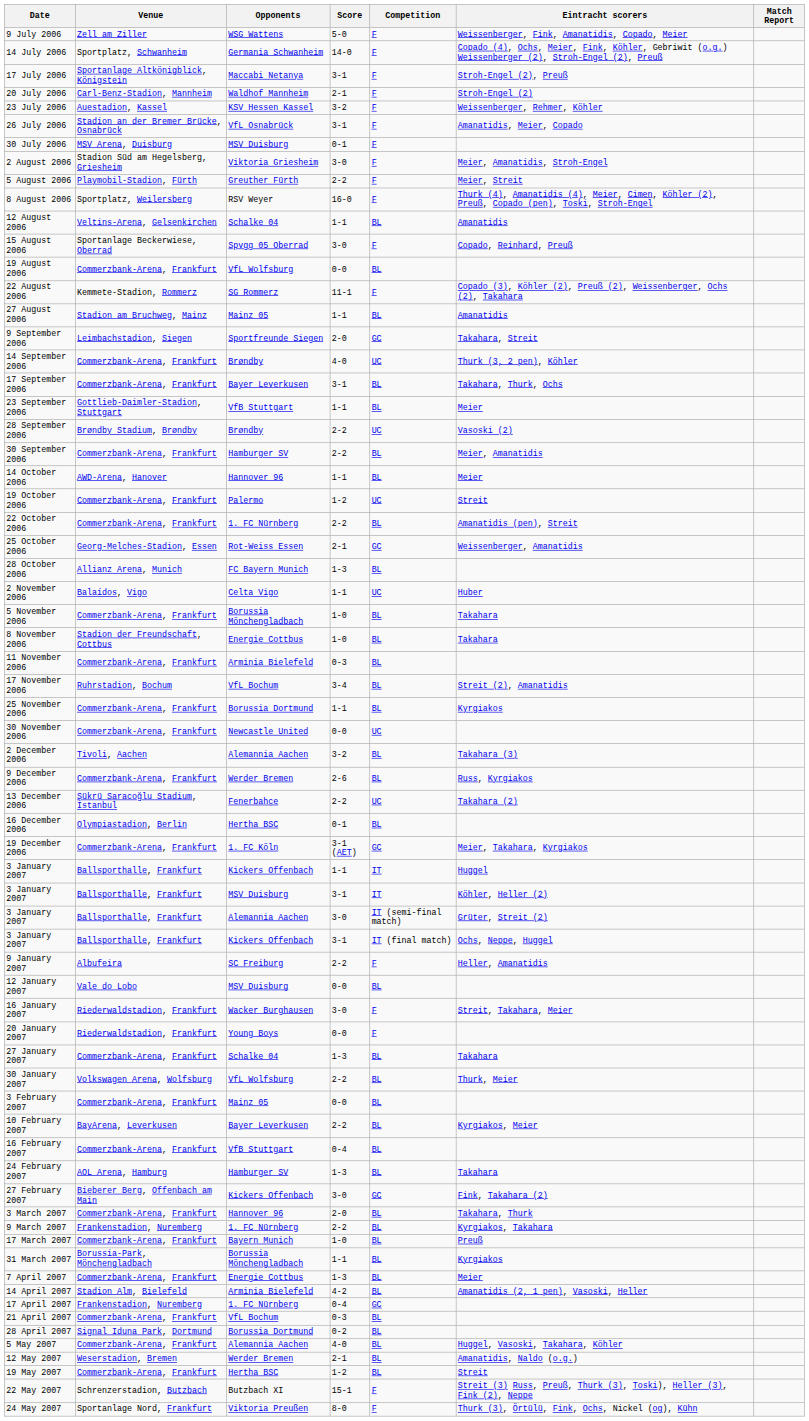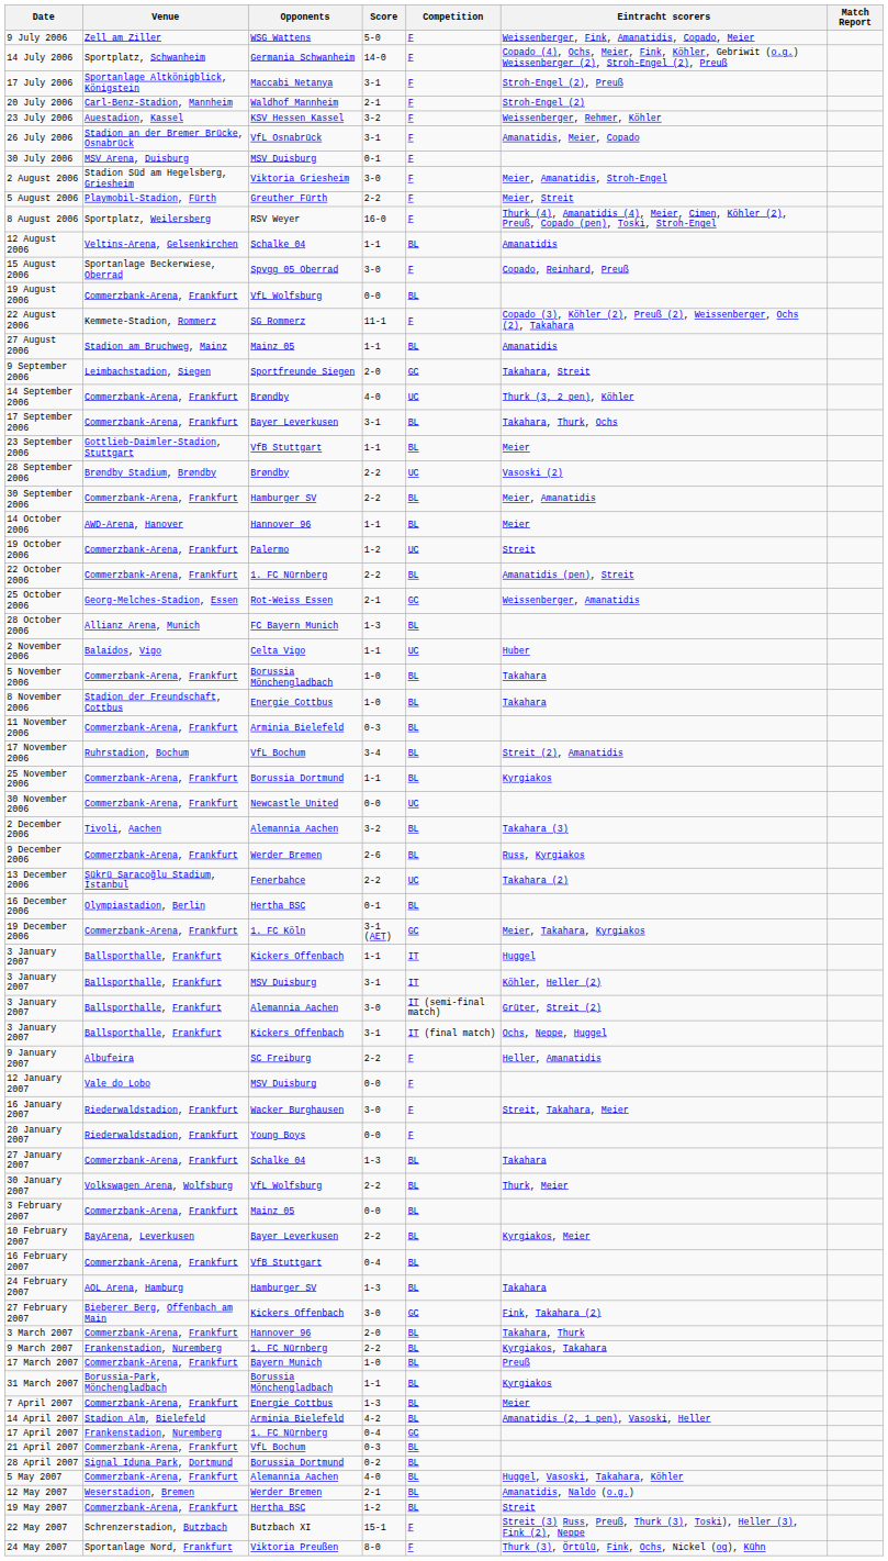 <table class="wikitable">
 <tr>
 <th>Date</th>
 <th>Venue</th>
 <th>Opponents</th>
 <th>Score</th>
 <th>Competition</th>
 <th>Eintracht scorers</th>
 <th>Match Report</th>
 </tr>
 <tr>
 <td>9 July 2006</td>
 <td><a href='#'>Zell am Ziller</a></td>
 <td><a href='#'>WSG Wattens</a></td>
 <td>5-0</td>
 <td><a href='#'>F</a></td>
 <td><a href='#'>Weissenberger</a>, <a href='#'>Fink</a>, <a href='#'>Amanatidis</a>, <a href='#'>Copado</a>, <a href='#'>Meier</a></td>
 <td></td>
 </tr>
 <tr>
 <td>14 July 2006</td>
 <td>Sportplatz, <a href='#'>Schwanheim</a></td>
 <td><a href='#'>Germania Schwanheim</a></td>
 <td>14-0</td>
 <td><a href='#'>F</a></td>
 <td><a href='#'>Copado (4)</a>, <a href='#'>Ochs</a>, <a href='#'>Meier</a>, <a href='#'>Fink</a>, <a href='#'>Köhler</a>, Gebriwit (<a href='#'>o.g.</a>) <a href='#'>Weissenberger (2)</a>, <a href='#'>Stroh-Engel (2)</a>, <a href='#'>Preuß</a></td>
 <td></td>
 </tr>
 <tr>
 <td>17 July 2006</td>
 <td><a href='#'>Sportanlage Altkönigblick</a>, <a href='#'>Königstein</a></td>
 <td><a href='#'>Maccabi Netanya</a></td>
 <td>3-1</td>
 <td><a href='#'>F</a></td>
 <td><a href='#'>Stroh-Engel (2)</a>, <a href='#'>Preuß</a></td>
 <td></td>
 </tr>
 <tr>
 <td>20 July 2006</td>
 <td><a href='#'>Carl-Benz-Stadion</a>,  <a href='#'>Mannheim</a></td>
 <td><a href='#'>Waldhof Mannheim</a></td>
 <td>2-1</td>
 <td><a href='#'>F</a></td>
 <td><a href='#'>Stroh-Engel (2)</a></td>
 <td></td>
 </tr>
 <tr>
 <td>23 July 2006</td>
 <td><a href='#'>Auestadion</a>, <a href='#'>Kassel</a></td>
 <td><a href='#'>KSV Hessen Kassel</a></td>
 <td>3-2</td>
 <td><a href='#'>F</a></td>
 <td><a href='#'>Weissenberger</a>, <a href='#'>Rehmer</a>, <a href='#'>Köhler</a></td>
 <td></td>
 </tr>
 <tr>
 <td>26 July 2006</td>
 <td><a href='#'>Stadion an der Bremer Brücke</a>, <a href='#'>Osnabrück</a></td>
 <td><a href='#'>VfL Osnabrück</a></td>
 <td>3-1</td>
 <td><a href='#'>F</a></td>
 <td><a href='#'>Amanatidis</a>, <a href='#'>Meier</a>, <a href='#'>Copado</a></td>
 <td></td>
 </tr>
 <tr>
 <td>30 July 2006</td>
 <td><a href='#'>MSV Arena</a>, <a href='#'>Duisburg</a></td>
 <td><a href='#'>MSV Duisburg</a></td>
 <td>0-1</td>
 <td><a href='#'>F</a></td>
 <td></td>
 <td></td>
 </tr>
 <tr>
 <td>2 August 2006</td>
 <td>Stadion Süd am Hegelsberg, <a href='#'>Griesheim</a></td>
 <td><a href='#'>Viktoria Griesheim</a></td>
 <td>3-0</td>
 <td><a href='#'>F</a></td>
 <td><a href='#'>Meier</a>, <a href='#'>Amanatidis</a>, <a href='#'>Stroh-Engel</a></td>
 <td></td>
 </tr>
 <tr>
 <td>5 August 2006</td>
 <td><a href='#'>Playmobil-Stadion</a>, <a href='#'>Fürth</a></td>
 <td><a href='#'>Greuther Fürth</a></td>
 <td>2-2</td>
 <td><a href='#'>F</a></td>
 <td><a href='#'>Meier</a>, <a href='#'>Streit</a></td>
 <td></td>
 </tr>
 <tr>
 <td>8 August 2006</td>
 <td>Sportplatz, <a href='#'>Weilersberg</a></td>
 <td>RSV Weyer</td>
 <td>16-0</td>
 <td><a href='#'>F</a></td>
 <td><a href='#'>Thurk (4)</a>, <a href='#'>Amanatidis (4)</a>,   <a href='#'>Meier</a>, <a href='#'>Cimen</a>, <a href='#'>Köhler (2)</a>, <a href='#'>Preuß</a>, <a href='#'>Copado (pen)</a>, <a href='#'>Toski</a>, <a href='#'>Stroh-Engel</a></td>
 <td></td>
 </tr>
 <tr>
 <td>12 August 2006</td>
 <td><a href='#'>Veltins-Arena</a>,  <a href='#'>Gelsenkirchen</a></td>
 <td><a href='#'>Schalke 04</a></td>
 <td>1-1</td>
 <td><a href='#'>BL</a></td>
 <td><a href='#'>Amanatidis</a></td>
 <td> </td>
 </tr>
 <tr>
 <td>15 August 2006</td>
 <td>Sportanlage Beckerwiese, <a href='#'>Oberrad</a></td>
 <td><a href='#'>Spvgg 05 Oberrad</a></td>
 <td>3-0</td>
 <td><a href='#'>F</a></td>
 <td><a href='#'>Copado</a>, <a href='#'>Reinhard</a>, <a href='#'>Preuß</a></td>
 <td></td>
 </tr>
 <tr>
 <td>19 August 2006</td>
 <td><a href='#'>Commerzbank-Arena</a>,  <a href='#'>Frankfurt</a></td>
 <td><a href='#'>VfL Wolfsburg</a></td>
 <td>0-0</td>
 <td><a href='#'>BL</a></td>
 <td></td>
 <td> </td>
 </tr>
 <tr>
 <td>22 August 2006</td>
 <td>Kemmete-Stadion, <a href='#'>Rommerz</a></td>
 <td><a href='#'>SG Rommerz</a></td>
 <td>11-1</td>
 <td><a href='#'>F</a></td>
 <td><a href='#'>Copado (3)</a>, <a href='#'>Köhler (2)</a>, <a href='#'>Preuß (2)</a>, <a href='#'>Weissenberger</a>, <a href='#'>Ochs (2)</a>, <a href='#'>Takahara</a></td>
 <td></td>
 </tr>
 <tr>
 <td>27 August 2006</td>
 <td><a href='#'>Stadion am Bruchweg</a>,  <a href='#'>Mainz</a></td>
 <td><a href='#'>Mainz 05</a></td>
 <td>1-1</td>
 <td><a href='#'>BL</a></td>
 <td><a href='#'>Amanatidis</a></td>
 <td> </td>
 </tr>
 <tr>
 <td>9 September 2006</td>
 <td><a href='#'>Leimbachstadion</a>,  <a href='#'>Siegen</a></td>
 <td><a href='#'>Sportfreunde Siegen</a></td>
 <td>2-0</td>
 <td><a href='#'>GC</a></td>
 <td><a href='#'>Takahara</a>, <a href='#'>Streit</a></td>
 <td></td>
 </tr>
 <tr>
 <td>14 September 2006</td>
 <td><a href='#'>Commerzbank-Arena</a>,  <a href='#'>Frankfurt</a></td>
 <td><a href='#'>Brøndby</a></td>
 <td>4-0</td>
 <td><a href='#'>UC</a></td>
 <td><a href='#'>Thurk (3, 2 pen)</a>, <a href='#'>Köhler</a></td>
 <td> </td>
 </tr>
 <tr>
 <td>17 September 2006</td>
 <td><a href='#'>Commerzbank-Arena</a>,  <a href='#'>Frankfurt</a></td>
 <td><a href='#'>Bayer Leverkusen</a></td>
 <td>3-1</td>
 <td><a href='#'>BL</a></td>
 <td><a href='#'>Takahara</a>, <a href='#'>Thurk</a>, <a href='#'>Ochs</a></td>
 <td></td>
 </tr>
 <tr>
 <td>23 September 2006</td>
 <td><a href='#'>Gottlieb-Daimler-Stadion</a>,  <a href='#'>Stuttgart</a></td>
 <td><a href='#'>VfB Stuttgart</a></td>
 <td>1-1</td>
 <td><a href='#'>BL</a></td>
 <td><a href='#'>Meier</a></td>
 <td></td>
 </tr>
 <tr>
 <td>28 September 2006</td>
 <td><a href='#'>Brøndby Stadium</a>,  <a href='#'>Brøndby</a></td>
 <td><a href='#'>Brøndby</a></td>
 <td>2-2</td>
 <td><a href='#'>UC</a></td>
 <td><a href='#'>Vasoski (2)</a></td>
 <td> </td>
 </tr>
 <tr>
 <td>30 September 2006</td>
 <td><a href='#'>Commerzbank-Arena</a>,  <a href='#'>Frankfurt</a></td>
 <td><a href='#'>Hamburger SV</a></td>
 <td>2-2</td>
 <td><a href='#'>BL</a></td>
 <td><a href='#'>Meier</a>, <a href='#'>Amanatidis</a></td>
 <td> </td>
 </tr>
 <tr>
 <td>14 October 2006</td>
 <td><a href='#'>AWD-Arena</a>,  <a href='#'>Hanover</a></td>
 <td><a href='#'>Hannover 96</a></td>
 <td>1-1</td>
 <td><a href='#'>BL</a></td>
 <td><a href='#'>Meier</a></td>
 <td> </td>
 </tr>
 <tr>
 <td>19 October 2006</td>
 <td><a href='#'>Commerzbank-Arena</a>,  <a href='#'>Frankfurt</a></td>
 <td><a href='#'>Palermo</a></td>
 <td>1-2</td>
 <td><a href='#'>UC</a></td>
 <td><a href='#'>Streit</a></td>
 <td> </td>
 </tr>
 <tr>
 <td>22 October 2006</td>
 <td><a href='#'>Commerzbank-Arena</a>,  <a href='#'>Frankfurt</a></td>
 <td><a href='#'>1. FC Nürnberg</a></td>
 <td>2-2</td>
 <td><a href='#'>BL</a></td>
 <td><a href='#'>Amanatidis (pen)</a>, <a href='#'>Streit</a></td>
 <td> </td>
 </tr>
 <tr>
 <td>25 October 2006</td>
 <td><a href='#'>Georg-Melches-Stadion</a>,  <a href='#'>Essen</a></td>
 <td><a href='#'>Rot-Weiss Essen</a></td>
 <td>2-1</td>
 <td><a href='#'>GC</a></td>
 <td><a href='#'>Weissenberger</a>, <a href='#'>Amanatidis</a></td>
 <td></td>
 </tr>
 <tr>
 <td>28 October 2006</td>
 <td><a href='#'>Allianz Arena</a>,  <a href='#'>Munich</a></td>
 <td><a href='#'>FC Bayern Munich</a></td>
 <td>1-3</td>
 <td><a href='#'>BL</a></td>
 <td></td>
 <td> </td>
 </tr>
 <tr>
 <td>2 November 2006</td>
 <td><a href='#'>Balaídos</a>, <a href='#'>Vigo</a></td>
 <td><a href='#'>Celta Vigo</a></td>
 <td>1-1</td>
 <td><a href='#'>UC</a></td>
 <td><a href='#'>Huber</a></td>
 <td> </td>
 </tr>
 <tr>
 <td>5 November 2006</td>
 <td><a href='#'>Commerzbank-Arena</a>,  <a href='#'>Frankfurt</a></td>
 <td><a href='#'>Borussia Mönchengladbach</a></td>
 <td>1-0</td>
 <td><a href='#'>BL</a></td>
 <td><a href='#'>Takahara</a></td>
 <td> </td>
 </tr>
 <tr>
 <td>8 November 2006</td>
 <td><a href='#'>Stadion der Freundschaft</a>,  <a href='#'>Cottbus</a></td>
 <td><a href='#'>Energie Cottbus</a></td>
 <td>1-0</td>
 <td><a href='#'>BL</a></td>
 <td><a href='#'>Takahara</a></td>
 <td> </td>
 </tr>
 <tr>
 <td>11 November 2006</td>
 <td><a href='#'>Commerzbank-Arena</a>,  <a href='#'>Frankfurt</a></td>
 <td><a href='#'>Arminia Bielefeld</a></td>
 <td>0-3</td>
 <td><a href='#'>BL</a></td>
 <td></td>
 <td> </td>
 </tr>
 <tr>
 <td>17 November 2006</td>
 <td><a href='#'>Ruhrstadion</a>,  <a href='#'>Bochum</a></td>
 <td><a href='#'>VfL Bochum</a></td>
 <td>3-4</td>
 <td><a href='#'>BL</a></td>
 <td><a href='#'>Streit (2)</a>, <a href='#'>Amanatidis</a></td>
 <td> </td>
 </tr>
 <tr>
 <td>25 November 2006</td>
 <td><a href='#'>Commerzbank-Arena</a>,  <a href='#'>Frankfurt</a></td>
 <td><a href='#'>Borussia Dortmund</a></td>
 <td>1-1</td>
 <td><a href='#'>BL</a></td>
 <td><a href='#'>Kyrgiakos</a></td>
 <td> </td>
 </tr>
 <tr>
 <td>30 November 2006</td>
 <td><a href='#'>Commerzbank-Arena</a>,  <a href='#'>Frankfurt</a></td>
 <td><a href='#'>Newcastle United</a></td>
 <td>0-0</td>
 <td><a href='#'>UC</a></td>
 <td></td>
 <td> </td>
 </tr>
 <tr>
 <td>2 December 2006</td>
 <td><a href='#'>Tivoli</a>,  <a href='#'>Aachen</a></td>
 <td><a href='#'>Alemannia Aachen</a></td>
 <td>3-2</td>
 <td><a href='#'>BL</a></td>
 <td><a href='#'>Takahara (3)</a></td>
 <td> </td>
 </tr>
 <tr>
 <td>9 December 2006</td>
 <td><a href='#'>Commerzbank-Arena</a>,  <a href='#'>Frankfurt</a></td>
 <td><a href='#'>Werder Bremen</a></td>
 <td>2-6</td>
 <td><a href='#'>BL</a></td>
 <td><a href='#'>Russ</a>, <a href='#'>Kyrgiakos</a></td>
 <td> </td>
 </tr>
 <tr>
 <td>13 December 2006</td>
 <td><a href='#'>Şükrü Saracoğlu Stadium</a>, <a href='#'>Istanbul</a></td>
 <td><a href='#'>Fenerbahçe</a></td>
 <td>2-2</td>
 <td><a href='#'>UC</a></td>
 <td><a href='#'>Takahara (2)</a></td>
 <td> </td>
 </tr>
 <tr>
 <td>16 December 2006</td>
 <td><a href='#'>Olympiastadion</a>,  <a href='#'>Berlin</a></td>
 <td><a href='#'>Hertha BSC</a></td>
 <td>0-1</td>
 <td><a href='#'>BL</a></td>
 <td></td>
 <td> </td>
 </tr>
 <tr>
 <td>19 December 2006</td>
 <td><a href='#'>Commerzbank-Arena</a>,  <a href='#'>Frankfurt</a></td>
 <td><a href='#'>1. FC Köln</a></td>
 <td>3-1 (<a href='#'>AET</a>)</td>
 <td><a href='#'>GC</a></td>
 <td><a href='#'>Meier</a>, <a href='#'>Takahara</a>, <a href='#'>Kyrgiakos</a></td>
 <td></td>
 </tr>
 <tr>
 <td>3 January 2007</td>
 <td><a href='#'>Ballsporthalle</a>,  <a href='#'>Frankfurt</a></td>
 <td><a href='#'>Kickers Offenbach</a></td>
 <td>1-1</td>
 <td><a href='#'>IT</a></td>
 <td><a href='#'>Huggel</a></td>
 <td></td>
 </tr>
 <tr>
 <td>3 January 2007</td>
 <td><a href='#'>Ballsporthalle</a>,  <a href='#'>Frankfurt</a></td>
 <td><a href='#'>MSV Duisburg</a></td>
 <td>3-1</td>
 <td><a href='#'>IT</a></td>
 <td><a href='#'>Köhler</a>, <a href='#'>Heller (2)</a></td>
 <td></td>
 </tr>
 <tr>
 <td>3 January 2007</td>
 <td><a href='#'>Ballsporthalle</a>,  <a href='#'>Frankfurt</a></td>
 <td><a href='#'>Alemannia Aachen</a></td>
 <td>3-0</td>
 <td><a href='#'>IT</a> (semi-final match)</td>
 <td><a href='#'>Grüter</a>, <a href='#'>Streit (2)</a></td>
 <td></td>
 </tr>
 <tr>
 <td>3 January 2007</td>
 <td><a href='#'>Ballsporthalle</a>,  <a href='#'>Frankfurt</a></td>
 <td><a href='#'>Kickers Offenbach</a></td>
 <td>3-1</td>
 <td><a href='#'>IT</a> (final match)</td>
 <td><a href='#'>Ochs</a>, <a href='#'>Neppe</a>, <a href='#'>Huggel</a></td>
 <td></td>
 </tr>
 <tr>
 <td>9 January 2007</td>
 <td><a href='#'>Albufeira</a></td>
 <td><a href='#'>SC Freiburg</a></td>
 <td>2-2</td>
 <td><a href='#'>F</a></td>
 <td><a href='#'>Heller</a>, <a href='#'>Amanatidis</a></td>
 <td></td>
 </tr>
 <tr>
 <td>12 January 2007</td>
 <td><a href='#'>Vale do Lobo</a></td>
 <td><a href='#'>MSV Duisburg</a></td>
 <td>0-0</td>
-<td><a href='#'>BL</a></td>
+<td><a href='#'>F</a></td>
 <td></td>
 <td></td>
 </tr>
 <tr>
 <td>16 January 2007</td>
 <td><a href='#'>Riederwaldstadion</a>, <a href='#'>Frankfurt</a></td>
 <td><a href='#'>Wacker Burghausen</a></td>
 <td>3-0</td>
 <td><a href='#'>F</a></td>
 <td><a href='#'>Streit</a>, <a href='#'>Takahara</a>, <a href='#'>Meier</a></td>
 <td></td>
 </tr>
 <tr>
 <td>20 January 2007</td>
 <td><a href='#'>Riederwaldstadion</a>, <a href='#'>Frankfurt</a></td>
 <td><a href='#'>Young Boys</a></td>
 <td>0-0</td>
 <td><a href='#'>F</a></td>
 <td></td>
 <td></td>
 </tr>
 <tr>
 <td>27 January 2007</td>
 <td><a href='#'>Commerzbank-Arena</a>,  <a href='#'>Frankfurt</a></td>
 <td><a href='#'>Schalke 04</a></td>
 <td>1-3</td>
 <td><a href='#'>BL</a></td>
 <td><a href='#'>Takahara</a></td>
 <td> </td>
 </tr>
 <tr>
 <td>30 January 2007</td>
 <td><a href='#'>Volkswagen Arena</a>,  <a href='#'>Wolfsburg</a></td>
 <td><a href='#'>VfL Wolfsburg</a></td>
 <td>2-2</td>
 <td><a href='#'>BL</a></td>
 <td><a href='#'>Thurk</a>, <a href='#'>Meier</a></td>
 <td> </td>
 </tr>
 <tr>
 <td>3 February 2007</td>
 <td><a href='#'>Commerzbank-Arena</a>,  <a href='#'>Frankfurt</a></td>
 <td><a href='#'>Mainz 05</a></td>
 <td>0-0</td>
 <td><a href='#'>BL</a></td>
 <td></td>
 <td> </td>
 </tr>
 <tr>
 <td>10 February 2007</td>
 <td><a href='#'>BayArena</a>,  <a href='#'>Leverkusen</a></td>
 <td><a href='#'>Bayer Leverkusen</a></td>
 <td>2-2</td>
 <td><a href='#'>BL</a></td>
 <td><a href='#'>Kyrgiakos</a>, <a href='#'>Meier</a></td>
 <td> </td>
 </tr>
 <tr>
 <td>16 February 2007</td>
 <td><a href='#'>Commerzbank-Arena</a>,  <a href='#'>Frankfurt</a></td>
 <td><a href='#'>VfB Stuttgart</a></td>
 <td>0-4</td>
 <td><a href='#'>BL</a></td>
 <td></td>
 <td> </td>
 </tr>
 <tr>
 <td>24 February 2007</td>
 <td><a href='#'>AOL Arena</a>,  <a href='#'>Hamburg</a></td>
 <td><a href='#'>Hamburger SV</a></td>
 <td>1-3</td>
 <td><a href='#'>BL</a></td>
 <td><a href='#'>Takahara</a></td>
 <td> </td>
 </tr>
 <tr>
 <td>27 February 2007</td>
 <td><a href='#'>Bieberer Berg</a>, <a href='#'>Offenbach am Main</a></td>
 <td><a href='#'>Kickers Offenbach</a></td>
 <td>3-0</td>
 <td><a href='#'>GC</a></td>
 <td><a href='#'>Fink</a>, <a href='#'>Takahara (2)</a></td>
 <td></td>
 </tr>
 <tr>
 <td>3 March 2007</td>
 <td><a href='#'>Commerzbank-Arena</a>,  <a href='#'>Frankfurt</a></td>
 <td><a href='#'>Hannover 96</a></td>
 <td>2-0</td>
 <td><a href='#'>BL</a></td>
 <td><a href='#'>Takahara</a>, <a href='#'>Thurk</a></td>
 <td> </td>
 </tr>
 <tr>
 <td>9 March 2007</td>
 <td><a href='#'>Frankenstadion</a>,  <a href='#'>Nuremberg</a></td>
 <td><a href='#'>1. FC Nürnberg</a></td>
 <td>2-2</td>
 <td><a href='#'>BL</a></td>
 <td><a href='#'>Kyrgiakos</a>, <a href='#'>Takahara</a></td>
 <td> </td>
 </tr>
 <tr>
 <td>17 March 2007</td>
 <td><a href='#'>Commerzbank-Arena</a>,  <a href='#'>Frankfurt</a></td>
 <td><a href='#'>Bayern Munich</a></td>
 <td>1-0</td>
 <td><a href='#'>BL</a></td>
 <td><a href='#'>Preuß</a></td>
 <td> </td>
 </tr>
 <tr>
 <td>31 March 2007</td>
 <td><a href='#'>Borussia-Park</a>,  <a href='#'>Mönchengladbach</a></td>
 <td><a href='#'>Borussia Mönchengladbach</a></td>
 <td>1-1</td>
 <td><a href='#'>BL</a></td>
 <td><a href='#'>Kyrgiakos</a></td>
 <td> </td>
 </tr>
 <tr>
 <td>7 April 2007</td>
 <td><a href='#'>Commerzbank-Arena</a>,  <a href='#'>Frankfurt</a></td>
 <td><a href='#'>Energie Cottbus</a></td>
 <td>1-3</td>
 <td><a href='#'>BL</a></td>
 <td><a href='#'>Meier</a></td>
 <td> </td>
 </tr>
 <tr>
 <td>14 April 2007</td>
 <td><a href='#'>Stadion Alm</a>,  <a href='#'>Bielefeld</a></td>
 <td><a href='#'>Arminia Bielefeld</a></td>
 <td>4-2</td>
 <td><a href='#'>BL</a></td>
 <td><a href='#'>Amanatidis (2, 1 pen)</a>, <a href='#'>Vasoski</a>, <a href='#'>Heller</a></td>
 <td> </td>
 </tr>
 <tr>
 <td>17 April 2007</td>
 <td><a href='#'>Frankenstadion</a>,  <a href='#'>Nuremberg</a></td>
 <td><a href='#'>1. FC Nürnberg</a></td>
 <td>0-4</td>
 <td><a href='#'>GC</a></td>
 <td></td>
 <td></td>
 </tr>
 <tr>
 <td>21 April 2007</td>
 <td><a href='#'>Commerzbank-Arena</a>,  <a href='#'>Frankfurt</a></td>
 <td><a href='#'>VfL Bochum</a></td>
 <td>0-3</td>
 <td><a href='#'>BL</a></td>
 <td></td>
 <td> </td>
 </tr>
 <tr>
 <td>28 April 2007</td>
 <td><a href='#'>Signal Iduna Park</a>,  <a href='#'>Dortmund</a></td>
 <td><a href='#'>Borussia Dortmund</a></td>
 <td>0-2</td>
 <td><a href='#'>BL</a></td>
 <td></td>
 <td> </td>
 </tr>
 <tr>
 <td>5 May 2007</td>
 <td><a href='#'>Commerzbank-Arena</a>,  <a href='#'>Frankfurt</a></td>
 <td><a href='#'>Alemannia Aachen</a></td>
 <td>4-0</td>
 <td><a href='#'>BL</a></td>
 <td><a href='#'>Huggel</a>, <a href='#'>Vasoski</a>, <a href='#'>Takahara</a>, <a href='#'>Köhler</a></td>
 <td> </td>
 </tr>
 <tr>
 <td>12 May 2007</td>
 <td><a href='#'>Weserstadion</a>,  <a href='#'>Bremen</a></td>
 <td><a href='#'>Werder Bremen</a></td>
 <td>2-1</td>
 <td><a href='#'>BL</a></td>
 <td><a href='#'>Amanatidis</a>, <a href='#'>Naldo</a> (<a href='#'>o.g.</a>)</td>
 <td> </td>
 </tr>
 <tr>
 <td>19 May 2007</td>
 <td><a href='#'>Commerzbank-Arena</a>,  <a href='#'>Frankfurt</a></td>
 <td><a href='#'>Hertha BSC</a></td>
 <td>1-2</td>
 <td><a href='#'>BL</a></td>
 <td><a href='#'>Streit</a></td>
 <td> </td>
 </tr>
 <tr>
 <td>22 May 2007</td>
 <td>Schrenzerstadion,  <a href='#'>Butzbach</a></td>
 <td>Butzbach XI</td>
 <td>15-1</td>
 <td><a href='#'>F</a></td>
 <td><a href='#'>Streit (3)</a> <a href='#'>Russ</a>, <a href='#'>Preuß</a>,  <a href='#'>Thurk (3)</a>, <a href='#'>Toski</a>), <a href='#'>Heller (3)</a>, <a href='#'>Fink (2)</a>, <a href='#'>Neppe</a></td>
 <td></td>
 </tr>
 <tr>
 <td>24 May 2007</td>
 <td>Sportanlage Nord,  <a href='#'>Frankfurt</a></td>
 <td><a href='#'>Viktoria Preußen</a></td>
 <td>8-0</td>
 <td><a href='#'>F</a></td>
 <td><a href='#'>Thurk (3)</a>, <a href='#'>Örtülü</a>, <a href='#'>Fink</a>, <a href='#'>Ochs</a>, Nickel (<a href='#'>og</a>), <a href='#'>Kühn</a></td>
 <td></td>
 </tr>
 </table>
